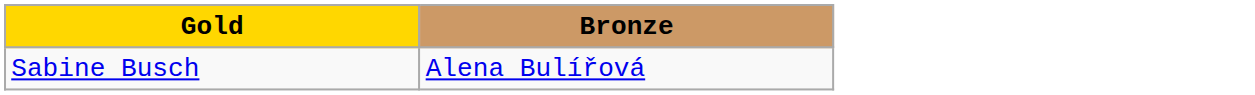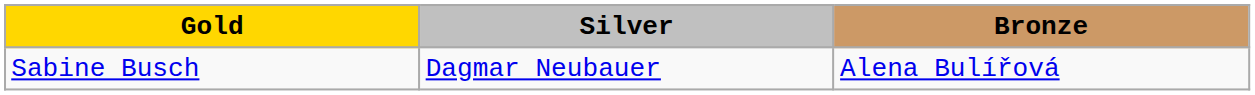 <table class="wikitable" style="text-align:left">
 <tr align="center">
 <td width=200 bgcolor=gold><strong>Gold</strong></td>
+<td width=200 bgcolor=silver><strong>Silver</strong></td>
 <td width=200 bgcolor=CC9966><strong>Bronze</strong></td>
 </tr>
 <tr>
 <td><a href='#'>Sabine Busch</a><br><em></em></td>
+<td><a href='#'>Dagmar Neubauer</a><br><em></em></td>
 <td><a href='#'>Alena Bulířová</a><br><em></em></td>
 </tr>
 </table>
